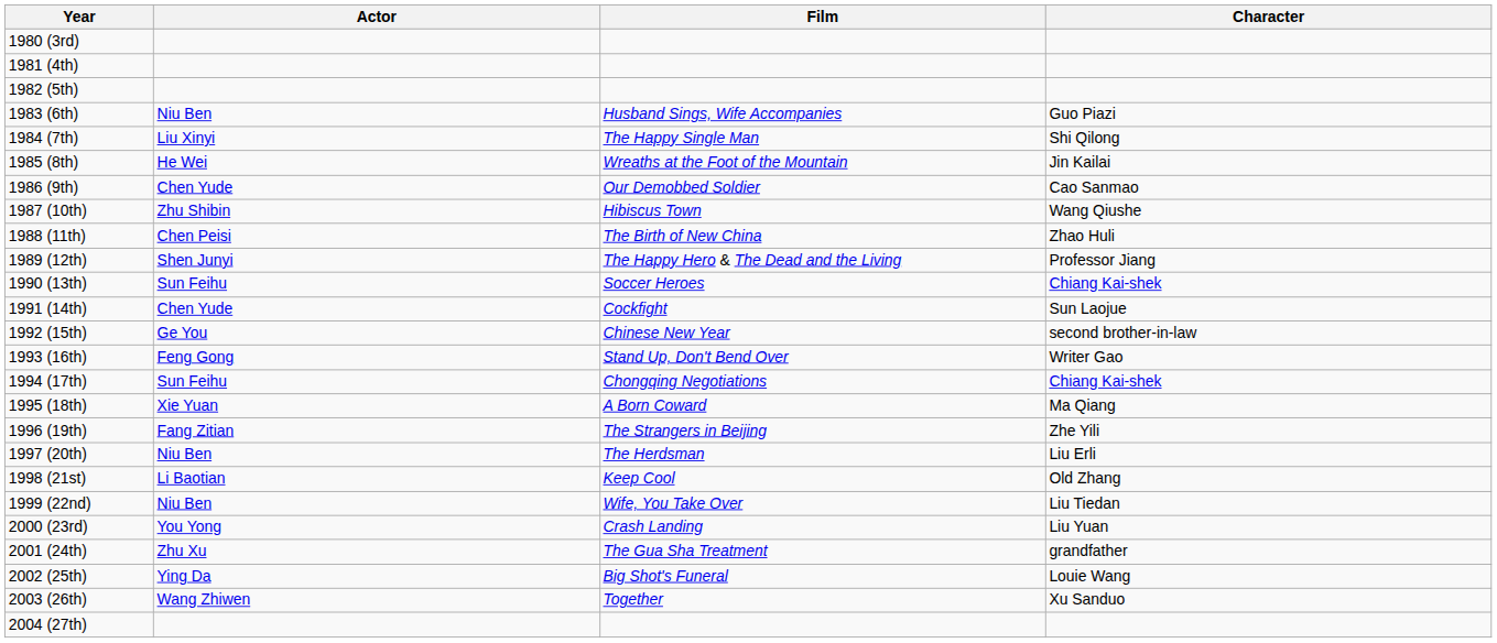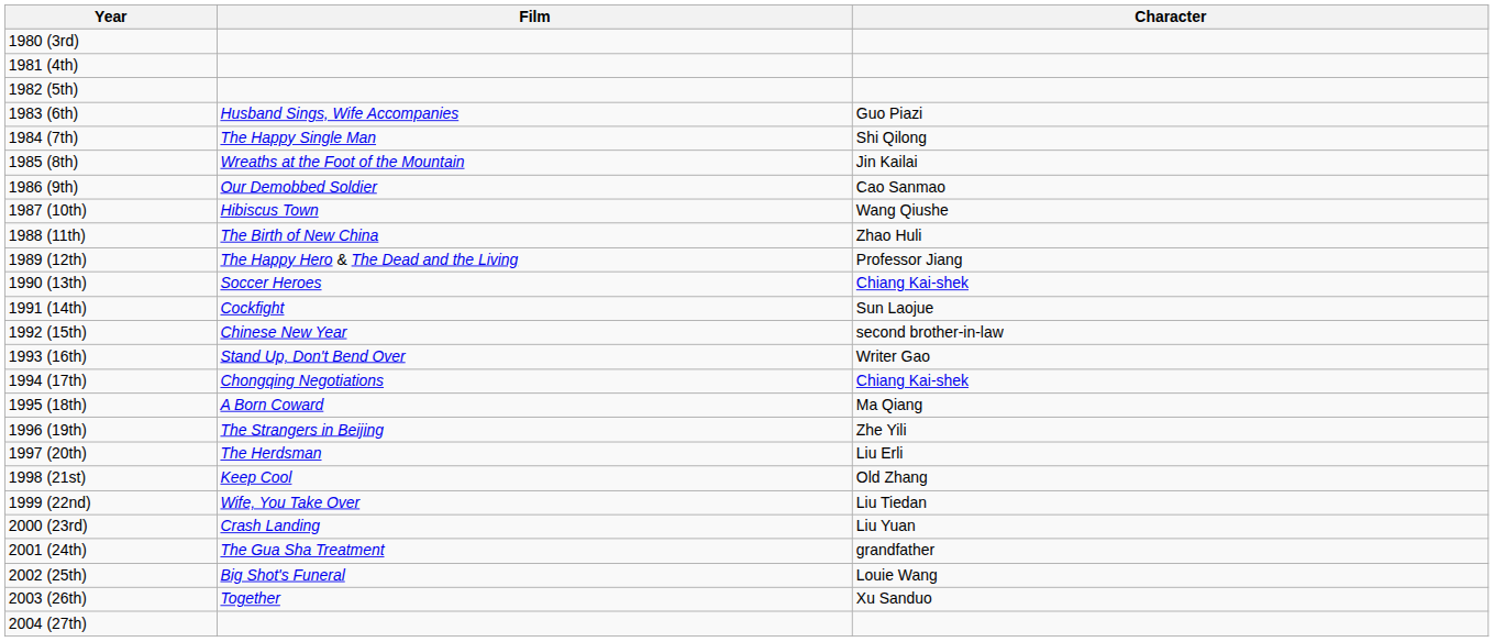 <table class="wikitable" style="width:98%;">
 <tr style="background:#bebebe;">
 <th style="width:10%;">Year</th>
-<th style="width:30%;">Actor</th>
 <th style="width:30%;">Film</th>
 <th style="width:30%;">Character</th>
 </tr>
 <tr>
 <td>1980 (3rd)</td>
 <td></td>
 <td></td>
-<td></td>
 </tr>
 <tr>
 <td>1981 (4th)</td>
-<td></td>
 <td></td>
 <td></td>
 </tr>
 <tr>
 <td>1982 (5th)</td>
 <td></td>
 <td></td>
-<td></td>
 </tr>
 <tr>
 <td>1983 (6th)</td>
-<td><a href='#'>Niu Ben</a></td>
 <td><em><a href='#'>Husband Sings, Wife Accompanies</a></em></td>
 <td>Guo Piazi</td>
 </tr>
 <tr>
 <td>1984 (7th)</td>
-<td><a href='#'>Liu Xinyi</a></td>
 <td><em><a href='#'>The Happy Single Man</a></em></td>
 <td>Shi Qilong</td>
 </tr>
 <tr>
 <td>1985 (8th)</td>
-<td><a href='#'>He Wei</a></td>
 <td><em><a href='#'>Wreaths at the Foot of the Mountain</a></em></td>
 <td>Jin Kailai</td>
 </tr>
 <tr>
 <td>1986 (9th)</td>
-<td><a href='#'>Chen Yude</a></td>
 <td><em><a href='#'>Our Demobbed Soldier</a></em></td>
 <td>Cao Sanmao</td>
 </tr>
 <tr>
 <td>1987 (10th)</td>
-<td><a href='#'>Zhu Shibin</a></td>
 <td><em><a href='#'>Hibiscus Town</a></em></td>
 <td>Wang Qiushe</td>
 </tr>
 <tr>
 <td>1988 (11th)</td>
-<td><a href='#'>Chen Peisi</a></td>
 <td><em><a href='#'>The Birth of New China</a></em></td>
 <td>Zhao Huli</td>
 </tr>
 <tr>
 <td>1989 (12th)</td>
-<td><a href='#'>Shen Junyi</a></td>
 <td><em><a href='#'>The Happy Hero</a></em> & <em><a href='#'>The Dead and the Living</a></em></td>
 <td>Professor Jiang</td>
 </tr>
 <tr>
 <td>1990 (13th)</td>
-<td><a href='#'>Sun Feihu</a></td>
 <td><em><a href='#'>Soccer Heroes</a></em></td>
 <td><a href='#'>Chiang Kai-shek</a></td>
 </tr>
 <tr>
 <td>1991 (14th)</td>
-<td><a href='#'>Chen Yude</a></td>
 <td><em><a href='#'>Cockfight</a></em></td>
 <td>Sun Laojue</td>
 </tr>
 <tr>
 <td>1992 (15th)</td>
-<td><a href='#'>Ge You</a></td>
 <td><em><a href='#'>Chinese New Year</a></em></td>
 <td>second brother-in-law</td>
 </tr>
 <tr>
 <td>1993 (16th)</td>
-<td><a href='#'>Feng Gong</a></td>
 <td><em><a href='#'>Stand Up, Don't Bend Over</a></em></td>
 <td>Writer Gao</td>
 </tr>
 <tr>
 <td>1994 (17th)</td>
-<td><a href='#'>Sun Feihu</a></td>
 <td><em><a href='#'>Chongqing Negotiations</a></em></td>
 <td><a href='#'>Chiang Kai-shek</a></td>
 </tr>
 <tr>
 <td>1995 (18th)</td>
-<td><a href='#'>Xie Yuan</a></td>
 <td><em><a href='#'>A Born Coward</a></em></td>
 <td>Ma Qiang</td>
 </tr>
 <tr>
 <td>1996 (19th)</td>
-<td><a href='#'>Fang Zitian</a></td>
 <td><em><a href='#'>The Strangers in Beijing</a></em></td>
 <td>Zhe Yili</td>
 </tr>
 <tr>
 <td>1997 (20th)</td>
-<td><a href='#'>Niu Ben</a></td>
 <td><em><a href='#'>The Herdsman</a></em></td>
 <td>Liu Erli</td>
 </tr>
 <tr>
 <td>1998 (21st)</td>
-<td><a href='#'>Li Baotian</a></td>
 <td><em><a href='#'>Keep Cool</a></em></td>
 <td>Old Zhang</td>
 </tr>
 <tr>
 <td>1999 (22nd)</td>
-<td><a href='#'>Niu Ben</a></td>
 <td><em><a href='#'>Wife, You Take Over</a></em></td>
 <td>Liu Tiedan</td>
 </tr>
 <tr>
 <td>2000 (23rd)</td>
-<td><a href='#'>You Yong</a></td>
 <td><em><a href='#'>Crash Landing</a></em></td>
 <td>Liu Yuan</td>
 </tr>
 <tr>
 <td>2001 (24th)</td>
-<td><a href='#'>Zhu Xu</a></td>
 <td><em><a href='#'>The Gua Sha Treatment</a></em></td>
 <td>grandfather</td>
 </tr>
 <tr>
 <td>2002 (25th)</td>
-<td><a href='#'>Ying Da</a></td>
 <td><em><a href='#'>Big Shot's Funeral</a></em></td>
 <td>Louie Wang</td>
 </tr>
 <tr>
 <td>2003 (26th)</td>
-<td><a href='#'>Wang Zhiwen</a></td>
 <td><em><a href='#'>Together</a></em></td>
 <td>Xu Sanduo</td>
 </tr>
 <tr>
 <td>2004 (27th)</td>
 <td></td>
 <td></td>
-<td></td>
 </tr>
 </table>
